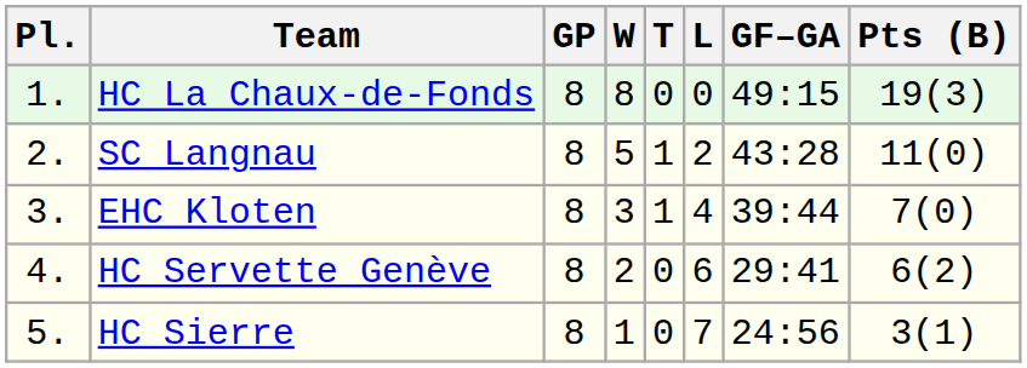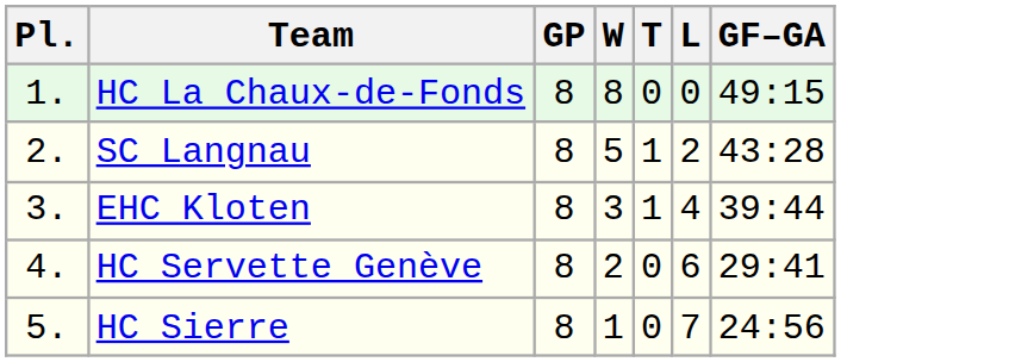 <table class="wikitable">
 <tr>
 <th>Pl.</th>
 <th>Team</th>
 <th>GP</th>
 <th>W</th>
 <th>T</th>
 <th>L</th>
 <th>GF–GA</th>
-<th>Pts (B)</th>
 </tr>
 <tr align="center " bgcolor="#e6fae6">
 <td>1.</td>
 <td align="left"><a href='#'>HC La Chaux-de-Fonds</a></td>
 <td>8</td>
 <td>8</td>
 <td>0</td>
 <td>0</td>
 <td>49:15</td>
-<td>19(3)</td>
 </tr>
 <tr align="center "  bgcolor="#FFFFF">
 <td>2.</td>
 <td align="left"><a href='#'>SC Langnau</a></td>
 <td>8</td>
 <td>5</td>
 <td>1</td>
 <td>2</td>
 <td>43:28</td>
-<td>11(0)</td>
 </tr>
 <tr align="center "  bgcolor="#FFFFF">
 <td>3.</td>
 <td align="left"><a href='#'>EHC Kloten</a></td>
 <td>8</td>
 <td>3</td>
 <td>1</td>
 <td>4</td>
 <td>39:44</td>
-<td>7(0)</td>
 </tr>
 <tr align="center "  bgcolor="#FFFFF">
 <td>4.</td>
 <td align="left"><a href='#'>HC Servette Genève</a></td>
 <td>8</td>
 <td>2</td>
 <td>0</td>
 <td>6</td>
 <td>29:41</td>
-<td>6(2)</td>
 </tr>
 <tr align="center " bgcolor="#FFFFF">
 <td>5.</td>
 <td align="left"><a href='#'>HC Sierre</a></td>
 <td>8</td>
 <td>1</td>
 <td>0</td>
 <td>7</td>
 <td>24:56</td>
-<td>3(1)</td>
 </tr>
 </table>
